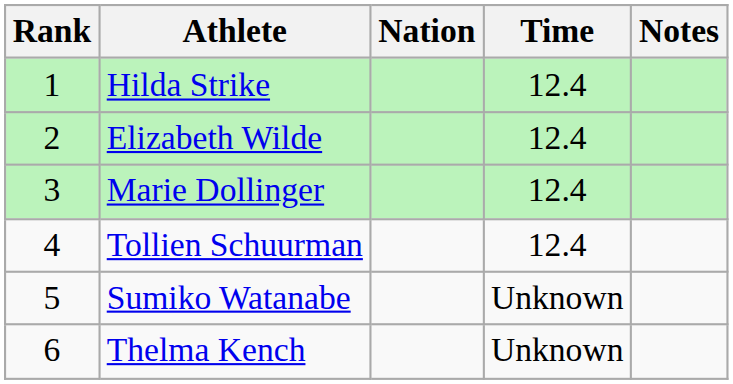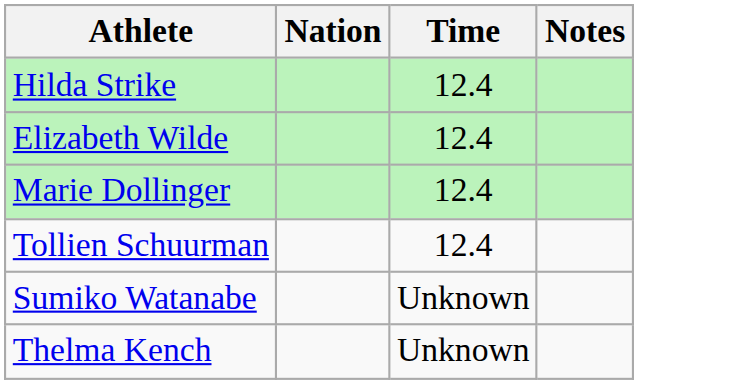 <table class="wikitable sortable" style="text-align:center">
 <tr>
-<th>Rank</th>
 <th>Athlete</th>
 <th>Nation</th>
 <th>Time</th>
 <th>Notes</th>
 </tr>
 <tr bgcolor=bbf3bb>
-<td>1</td>
 <td align=left><a href='#'>Hilda Strike</a></td>
 <td align=left></td>
 <td>12.4</td>
 <td></td>
 </tr>
 <tr bgcolor=bbf3bb>
-<td>2</td>
 <td align=left><a href='#'>Elizabeth Wilde</a></td>
 <td align=left></td>
 <td>12.4</td>
 <td></td>
 </tr>
 <tr bgcolor=bbf3bb>
-<td>3</td>
 <td align=left><a href='#'>Marie Dollinger</a></td>
 <td align=left></td>
 <td>12.4</td>
 <td></td>
 </tr>
 <tr>
-<td>4</td>
 <td align=left><a href='#'>Tollien Schuurman</a></td>
 <td align=left></td>
 <td>12.4</td>
 <td></td>
 </tr>
 <tr>
-<td>5</td>
 <td align=left><a href='#'>Sumiko Watanabe</a></td>
 <td align=left></td>
 <td>Unknown</td>
 <td></td>
 </tr>
 <tr>
-<td>6</td>
 <td align=left><a href='#'>Thelma Kench</a></td>
 <td align=left></td>
 <td>Unknown</td>
 <td></td>
 </tr>
 </table>
